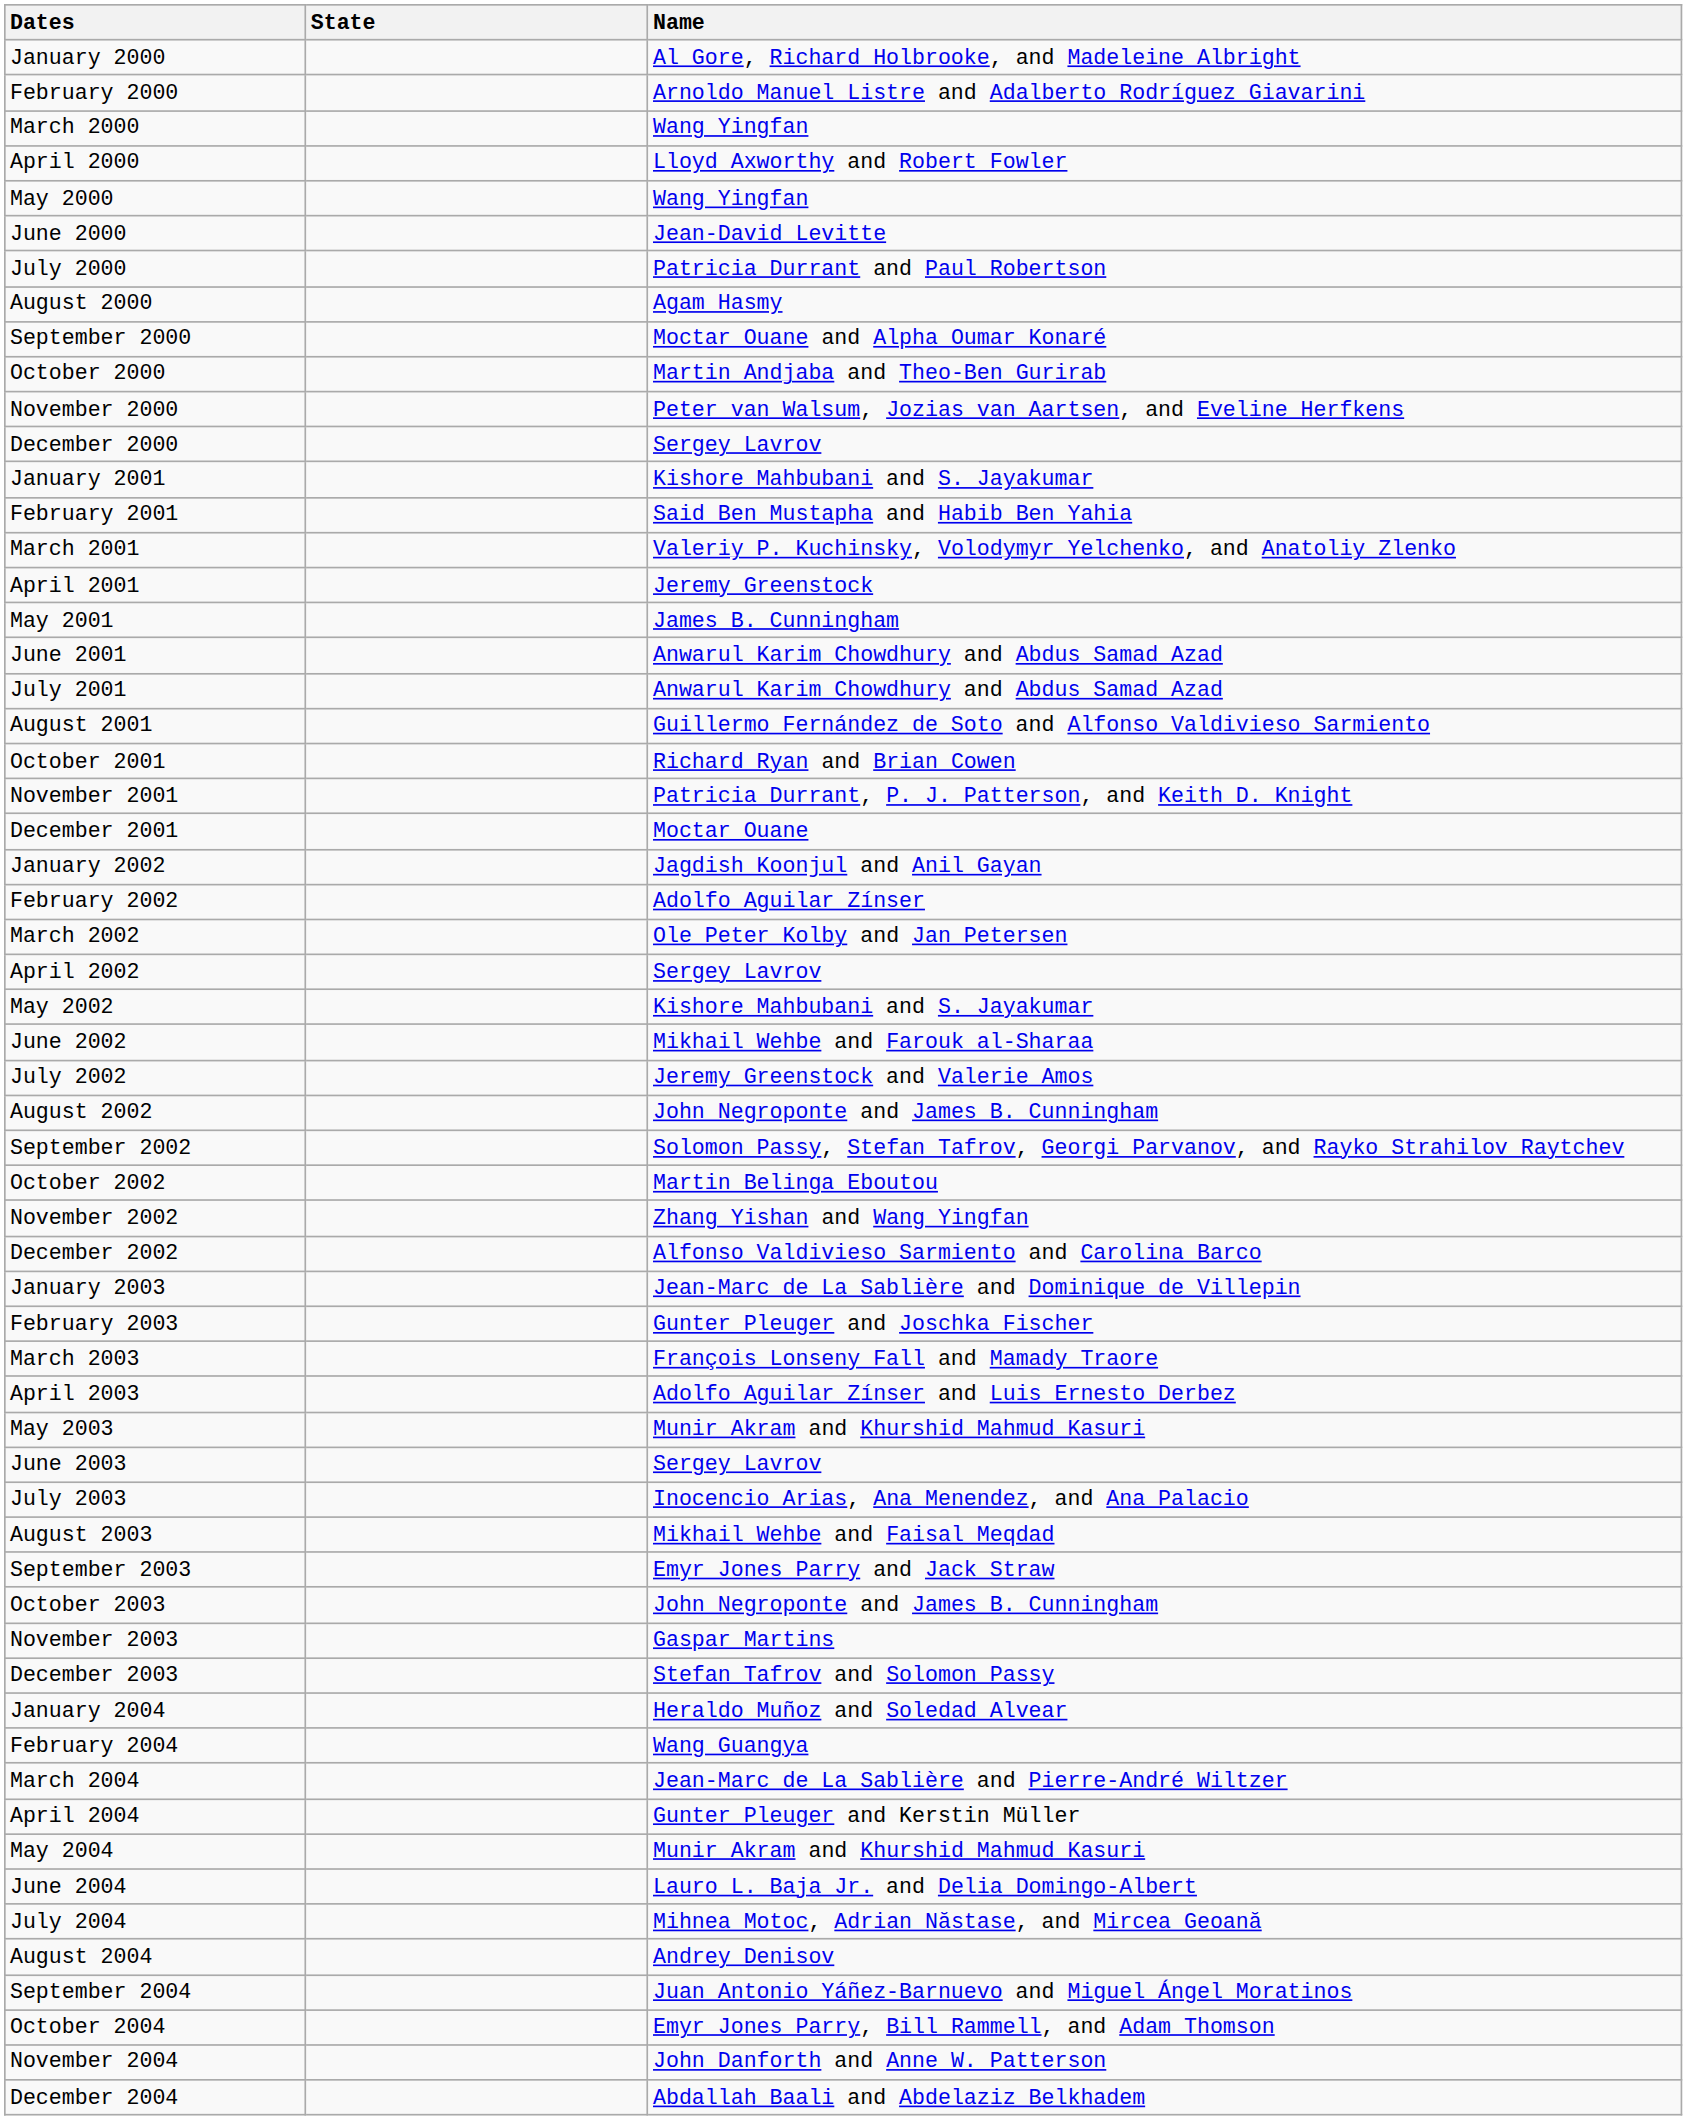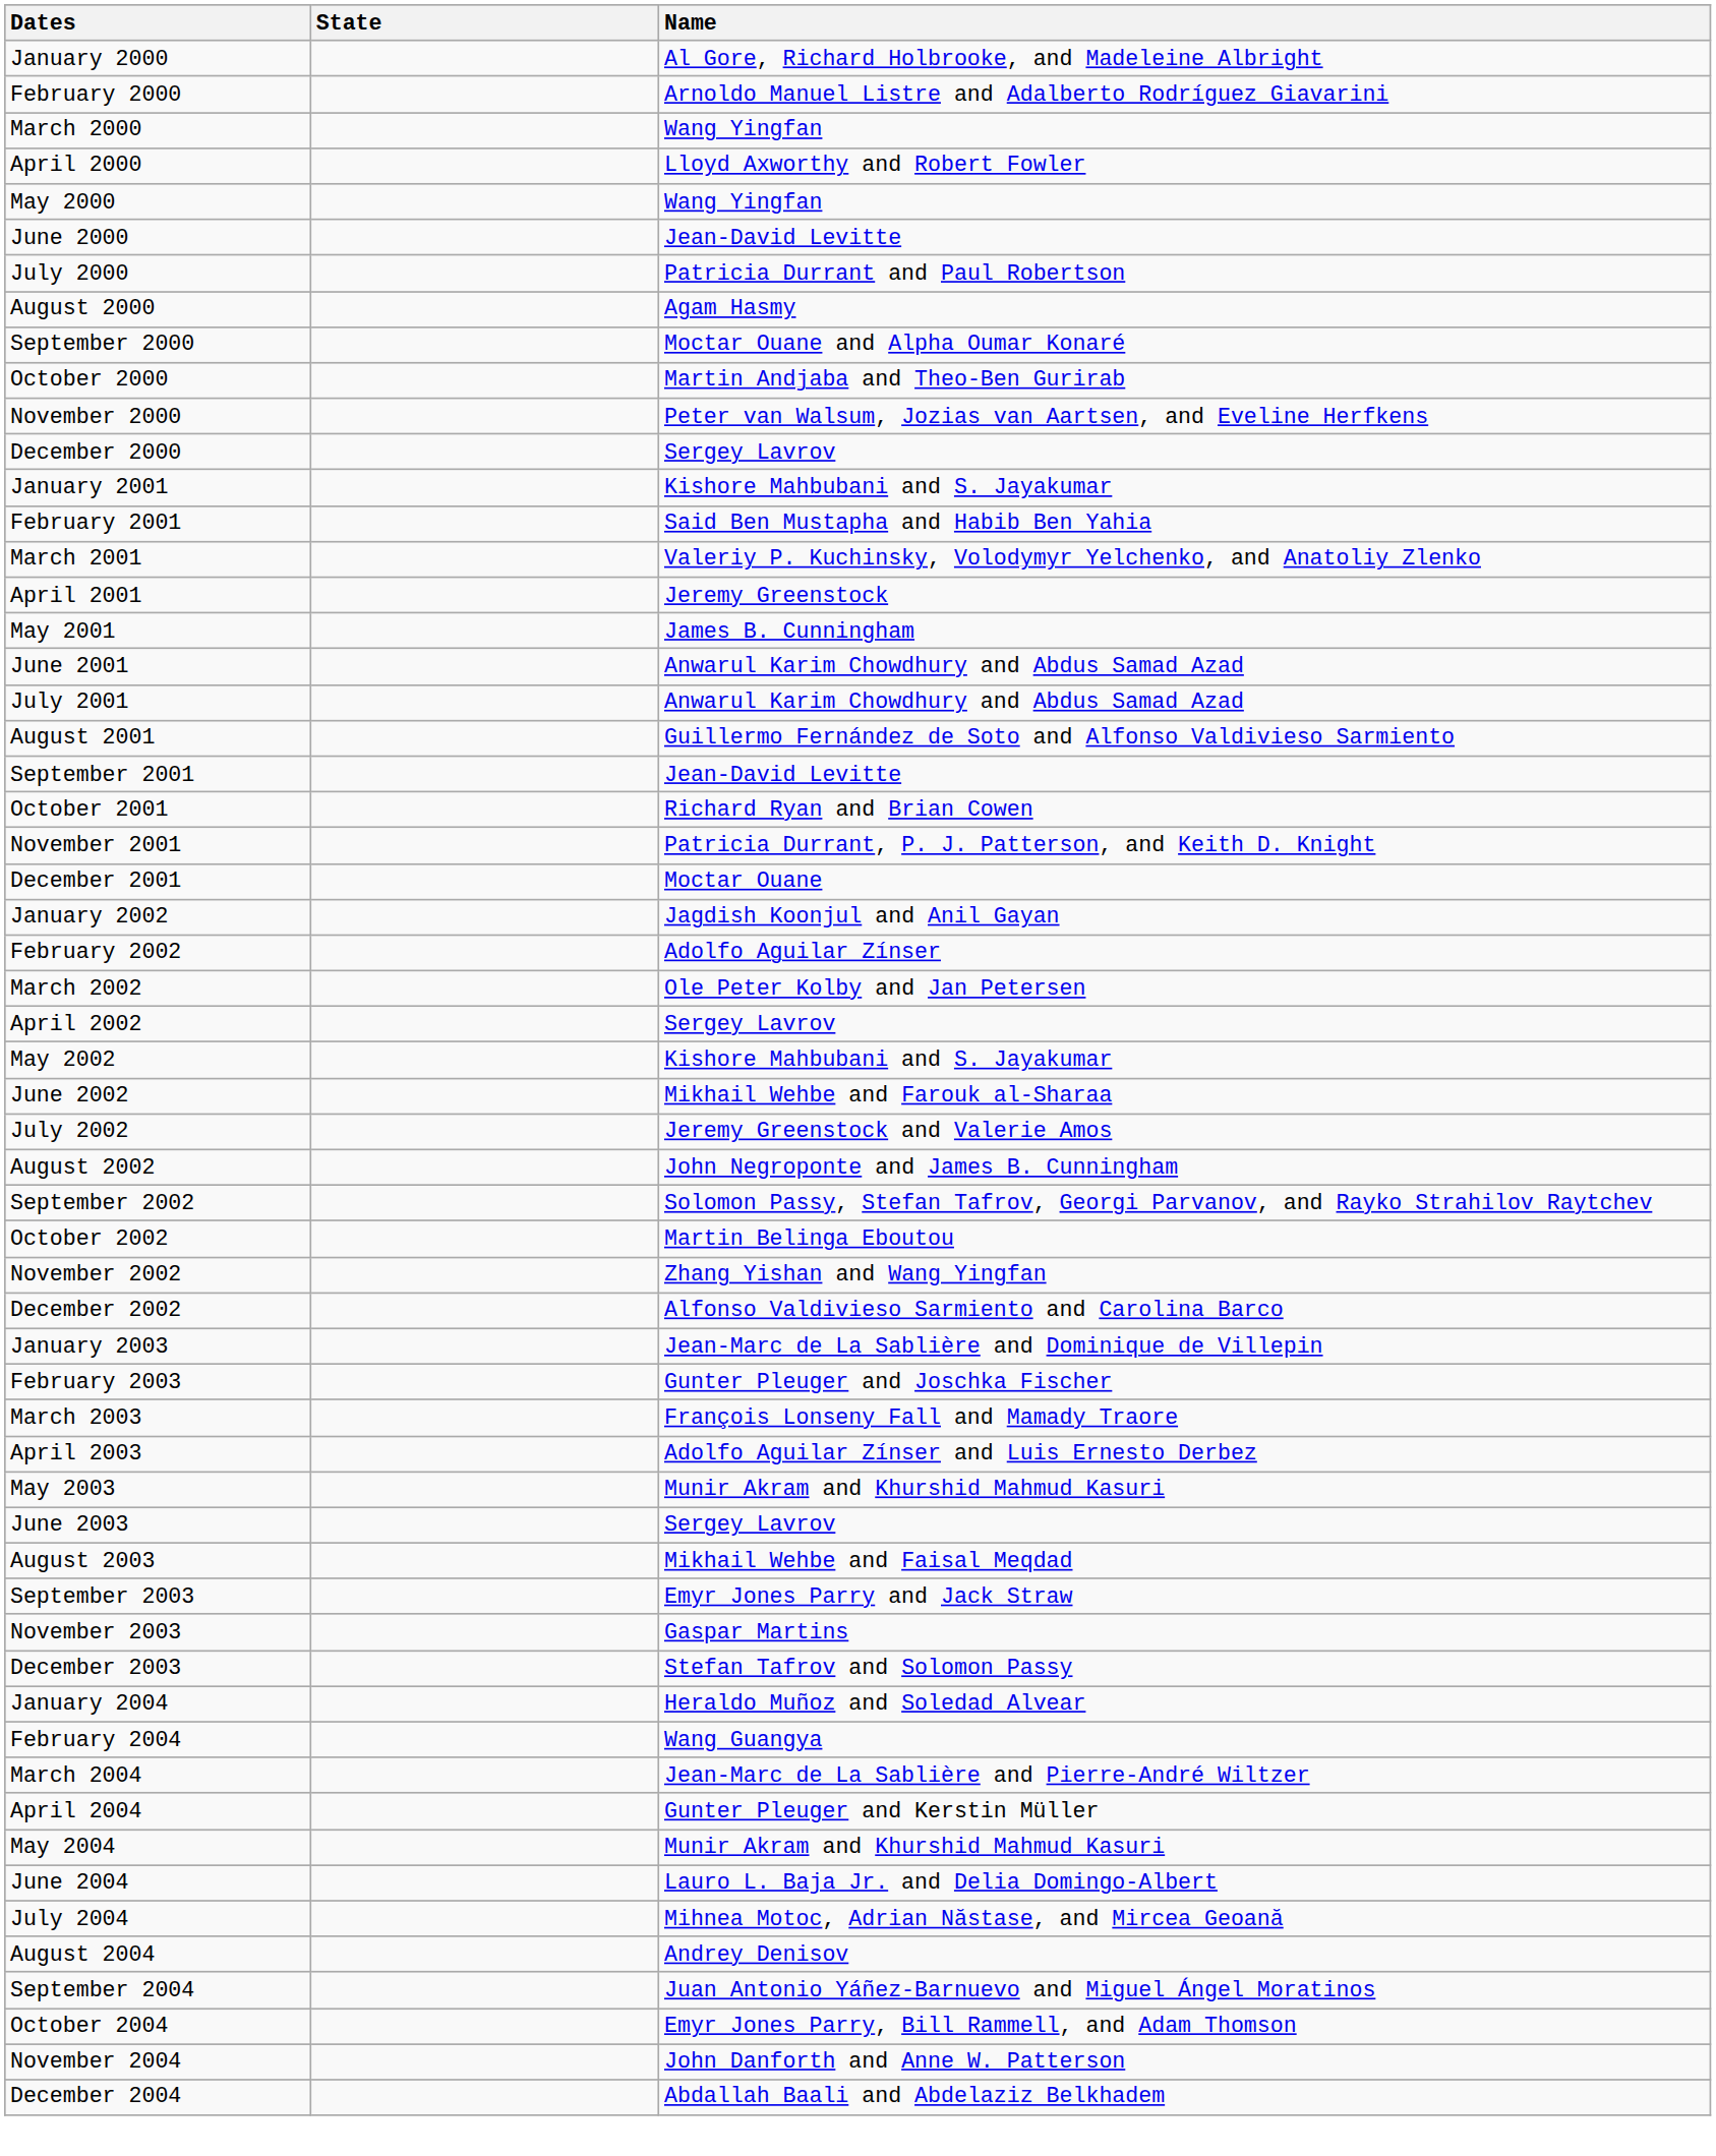 <table class="wikitable" width="80%">
 <tr>
 <th style="text-align:left;width:175px">Dates</th>
 <th style="text-align:left;width:200px">State</th>
 <th style="text-align:left;">Name</th>
 </tr>
 <tr>
 <td>January 2000</td>
 <td></td>
 <td><a href='#'>Al Gore</a>, <a href='#'>Richard Holbrooke</a>, and <a href='#'>Madeleine Albright</a></td>
 </tr>
 <tr>
 <td>February 2000</td>
 <td></td>
 <td><a href='#'>Arnoldo Manuel Listre</a> and <a href='#'>Adalberto Rodríguez Giavarini</a></td>
 </tr>
 <tr>
 <td>March 2000</td>
 <td></td>
 <td><a href='#'>Wang Yingfan</a></td>
 </tr>
 <tr>
 <td>April 2000</td>
 <td></td>
 <td><a href='#'>Lloyd Axworthy</a> and <a href='#'>Robert Fowler</a></td>
 </tr>
 <tr>
 <td>May 2000</td>
 <td></td>
 <td><a href='#'>Wang Yingfan</a></td>
 </tr>
 <tr>
 <td>June 2000</td>
 <td></td>
 <td><a href='#'>Jean-David Levitte</a></td>
 </tr>
 <tr>
 <td>July 2000</td>
 <td></td>
 <td><a href='#'>Patricia Durrant</a> and <a href='#'>Paul Robertson</a></td>
 </tr>
 <tr>
 <td>August 2000</td>
 <td></td>
 <td><a href='#'>Agam Hasmy</a></td>
 </tr>
 <tr>
 <td>September 2000</td>
 <td></td>
 <td><a href='#'>Moctar Ouane</a> and <a href='#'>Alpha Oumar Konaré</a></td>
 </tr>
 <tr>
 <td>October 2000</td>
 <td></td>
 <td><a href='#'>Martin Andjaba</a> and <a href='#'>Theo-Ben Gurirab</a></td>
 </tr>
 <tr>
 <td>November 2000</td>
 <td></td>
 <td><a href='#'>Peter van Walsum</a>, <a href='#'>Jozias van Aartsen</a>, and <a href='#'>Eveline Herfkens</a></td>
 </tr>
 <tr>
 <td>December 2000</td>
 <td></td>
 <td><a href='#'>Sergey Lavrov</a></td>
 </tr>
 <tr>
 <td>January 2001</td>
 <td></td>
 <td><a href='#'>Kishore Mahbubani</a> and <a href='#'>S. Jayakumar</a></td>
 </tr>
 <tr>
 <td>February 2001</td>
 <td></td>
 <td><a href='#'>Said Ben Mustapha</a> and <a href='#'>Habib Ben Yahia</a></td>
 </tr>
 <tr>
 <td>March 2001</td>
 <td></td>
 <td><a href='#'>Valeriy P. Kuchinsky</a>, <a href='#'>Volodymyr Yelchenko</a>, and <a href='#'>Anatoliy Zlenko</a></td>
 </tr>
 <tr>
 <td>April 2001</td>
 <td></td>
 <td><a href='#'>Jeremy Greenstock</a></td>
 </tr>
 <tr>
 <td>May 2001</td>
 <td></td>
 <td><a href='#'>James B. Cunningham</a></td>
 </tr>
 <tr>
 <td>June 2001</td>
 <td></td>
 <td><a href='#'>Anwarul Karim Chowdhury</a> and <a href='#'>Abdus Samad Azad</a></td>
 </tr>
 <tr>
 <td>July 2001</td>
 <td></td>
 <td><a href='#'>Anwarul Karim Chowdhury</a> and <a href='#'>Abdus Samad Azad</a></td>
 </tr>
 <tr>
 <td>August 2001</td>
 <td></td>
 <td><a href='#'>Guillermo Fernández de Soto</a> and <a href='#'>Alfonso Valdivieso Sarmiento</a></td>
 </tr>
 <tr>
+<td>September 2001</td>
+<td></td>
+<td><a href='#'>Jean-David Levitte</a></td>
+</tr>
+<tr>
 <td>October 2001</td>
 <td></td>
 <td><a href='#'>Richard Ryan</a> and <a href='#'>Brian Cowen</a></td>
 </tr>
 <tr>
 <td>November 2001</td>
 <td></td>
 <td><a href='#'>Patricia Durrant</a>, <a href='#'>P. J. Patterson</a>, and <a href='#'>Keith D. Knight</a></td>
 </tr>
 <tr>
 <td>December 2001</td>
 <td></td>
 <td><a href='#'>Moctar Ouane</a></td>
 </tr>
 <tr>
 <td>January 2002</td>
 <td></td>
 <td><a href='#'>Jagdish Koonjul</a> and <a href='#'>Anil Gayan</a></td>
 </tr>
 <tr>
 <td>February 2002</td>
 <td></td>
 <td><a href='#'>Adolfo Aguilar Zínser</a></td>
 </tr>
 <tr>
 <td>March 2002</td>
 <td></td>
 <td><a href='#'>Ole Peter Kolby</a> and <a href='#'>Jan Petersen</a></td>
 </tr>
 <tr>
 <td>April 2002</td>
 <td></td>
 <td><a href='#'>Sergey Lavrov</a></td>
 </tr>
 <tr>
 <td>May 2002</td>
 <td></td>
 <td><a href='#'>Kishore Mahbubani</a> and <a href='#'>S. Jayakumar</a></td>
 </tr>
 <tr>
 <td>June 2002</td>
 <td></td>
 <td><a href='#'>Mikhail Wehbe</a> and <a href='#'>Farouk al-Sharaa</a></td>
 </tr>
 <tr>
 <td>July 2002</td>
 <td></td>
 <td><a href='#'>Jeremy Greenstock</a> and <a href='#'>Valerie Amos</a></td>
 </tr>
 <tr>
 <td>August 2002</td>
 <td></td>
 <td><a href='#'>John Negroponte</a> and <a href='#'>James B. Cunningham</a></td>
 </tr>
 <tr>
 <td>September 2002</td>
 <td></td>
 <td><a href='#'>Solomon Passy</a>, <a href='#'>Stefan Tafrov</a>, <a href='#'>Georgi Parvanov</a>, and <a href='#'>Rayko Strahilov Raytchev</a></td>
 </tr>
 <tr>
 <td>October 2002</td>
 <td></td>
 <td><a href='#'>Martin Belinga Eboutou</a></td>
 </tr>
 <tr>
 <td>November 2002</td>
 <td></td>
 <td><a href='#'>Zhang Yishan</a> and <a href='#'>Wang Yingfan</a></td>
 </tr>
 <tr>
 <td>December 2002</td>
 <td></td>
 <td><a href='#'>Alfonso Valdivieso Sarmiento</a> and <a href='#'>Carolina Barco</a></td>
 </tr>
 <tr>
 <td>January 2003</td>
 <td></td>
 <td><a href='#'>Jean-Marc de La Sablière</a> and <a href='#'>Dominique de Villepin</a></td>
 </tr>
 <tr>
 <td>February 2003</td>
 <td></td>
 <td><a href='#'>Gunter Pleuger</a> and <a href='#'>Joschka Fischer</a></td>
 </tr>
 <tr>
 <td>March 2003</td>
 <td></td>
 <td><a href='#'>François Lonseny Fall</a> and <a href='#'>Mamady Traore</a></td>
 </tr>
 <tr>
 <td>April 2003</td>
 <td></td>
 <td><a href='#'>Adolfo Aguilar Zínser</a> and <a href='#'>Luis Ernesto Derbez</a></td>
 </tr>
 <tr>
 <td>May 2003</td>
 <td></td>
 <td><a href='#'>Munir Akram</a> and <a href='#'>Khurshid Mahmud Kasuri</a></td>
 </tr>
 <tr>
 <td>June 2003</td>
 <td></td>
 <td><a href='#'>Sergey Lavrov</a></td>
 </tr>
 <tr>
-<td>July 2003</td>
-<td></td>
-<td><a href='#'>Inocencio Arias</a>, <a href='#'>Ana Menendez</a>, and <a href='#'>Ana Palacio</a></td>
-</tr>
-<tr>
 <td>August 2003</td>
 <td></td>
 <td><a href='#'>Mikhail Wehbe</a> and <a href='#'>Faisal Meqdad</a></td>
 </tr>
 <tr>
 <td>September 2003</td>
 <td></td>
 <td><a href='#'>Emyr Jones Parry</a> and <a href='#'>Jack Straw</a></td>
-</tr>
-<tr>
-<td>October 2003</td>
-<td></td>
-<td><a href='#'>John Negroponte</a> and <a href='#'>James B. Cunningham</a></td>
 </tr>
 <tr>
 <td>November 2003</td>
 <td></td>
 <td><a href='#'>Gaspar Martins</a></td>
 </tr>
 <tr>
 <td>December 2003</td>
 <td></td>
 <td><a href='#'>Stefan Tafrov</a> and <a href='#'>Solomon Passy</a></td>
 </tr>
 <tr>
 <td>January 2004</td>
 <td></td>
 <td><a href='#'>Heraldo Muñoz</a> and <a href='#'>Soledad Alvear</a></td>
 </tr>
 <tr>
 <td>February 2004</td>
 <td></td>
 <td><a href='#'>Wang Guangya</a></td>
 </tr>
 <tr>
 <td>March 2004</td>
 <td></td>
 <td><a href='#'>Jean-Marc de La Sablière</a> and <a href='#'>Pierre-André Wiltzer</a></td>
 </tr>
 <tr>
 <td>April 2004</td>
 <td></td>
 <td><a href='#'>Gunter Pleuger</a> and Kerstin Müller</td>
 </tr>
 <tr>
 <td>May 2004</td>
 <td></td>
 <td><a href='#'>Munir Akram</a> and <a href='#'>Khurshid Mahmud Kasuri</a></td>
 </tr>
 <tr>
 <td>June 2004</td>
 <td></td>
 <td><a href='#'>Lauro L. Baja Jr.</a> and <a href='#'>Delia Domingo-Albert</a></td>
 </tr>
 <tr>
 <td>July 2004</td>
 <td></td>
 <td><a href='#'>Mihnea Motoc</a>, <a href='#'>Adrian Năstase</a>, and <a href='#'>Mircea Geoană</a></td>
 </tr>
 <tr>
 <td>August 2004</td>
 <td></td>
 <td><a href='#'>Andrey Denisov</a></td>
 </tr>
 <tr>
 <td>September 2004</td>
 <td></td>
 <td><a href='#'>Juan Antonio Yáñez-Barnuevo</a> and <a href='#'>Miguel Ángel Moratinos</a></td>
 </tr>
 <tr>
 <td>October 2004</td>
 <td></td>
 <td><a href='#'>Emyr Jones Parry</a>, <a href='#'>Bill Rammell</a>, and <a href='#'>Adam Thomson</a></td>
 </tr>
 <tr>
 <td>November 2004</td>
 <td></td>
 <td><a href='#'>John Danforth</a> and <a href='#'>Anne W. Patterson</a></td>
 </tr>
 <tr>
 <td>December 2004</td>
 <td></td>
 <td><a href='#'>Abdallah Baali</a> and <a href='#'>Abdelaziz Belkhadem</a></td>
 </tr>
 </table>
